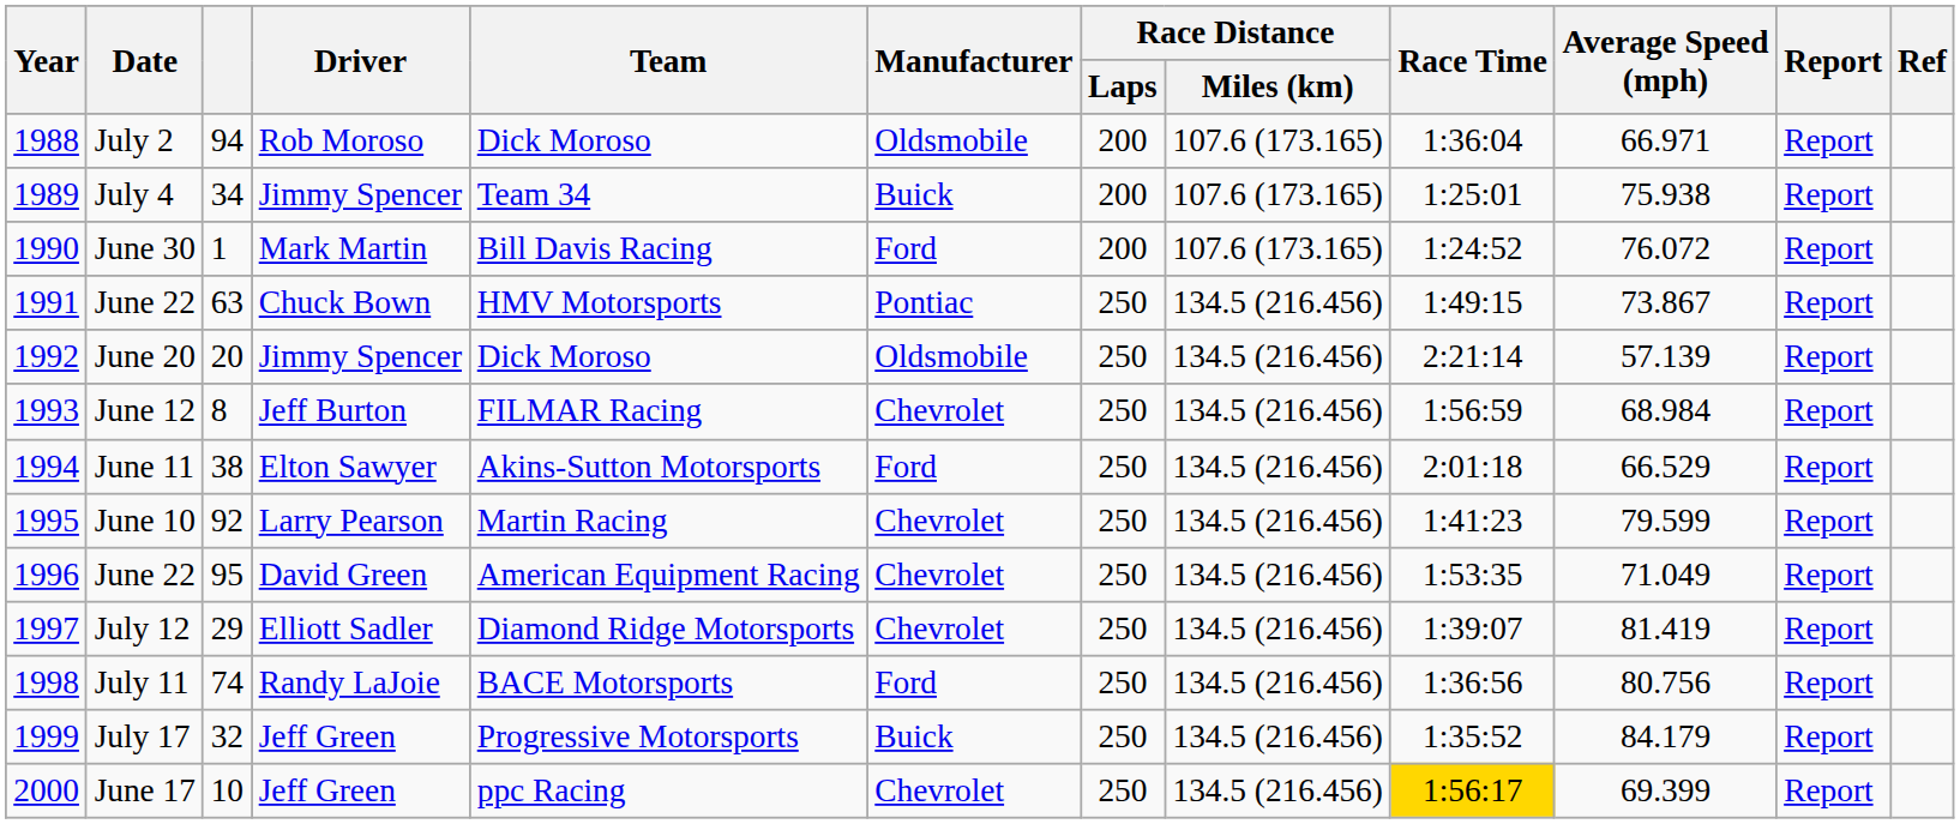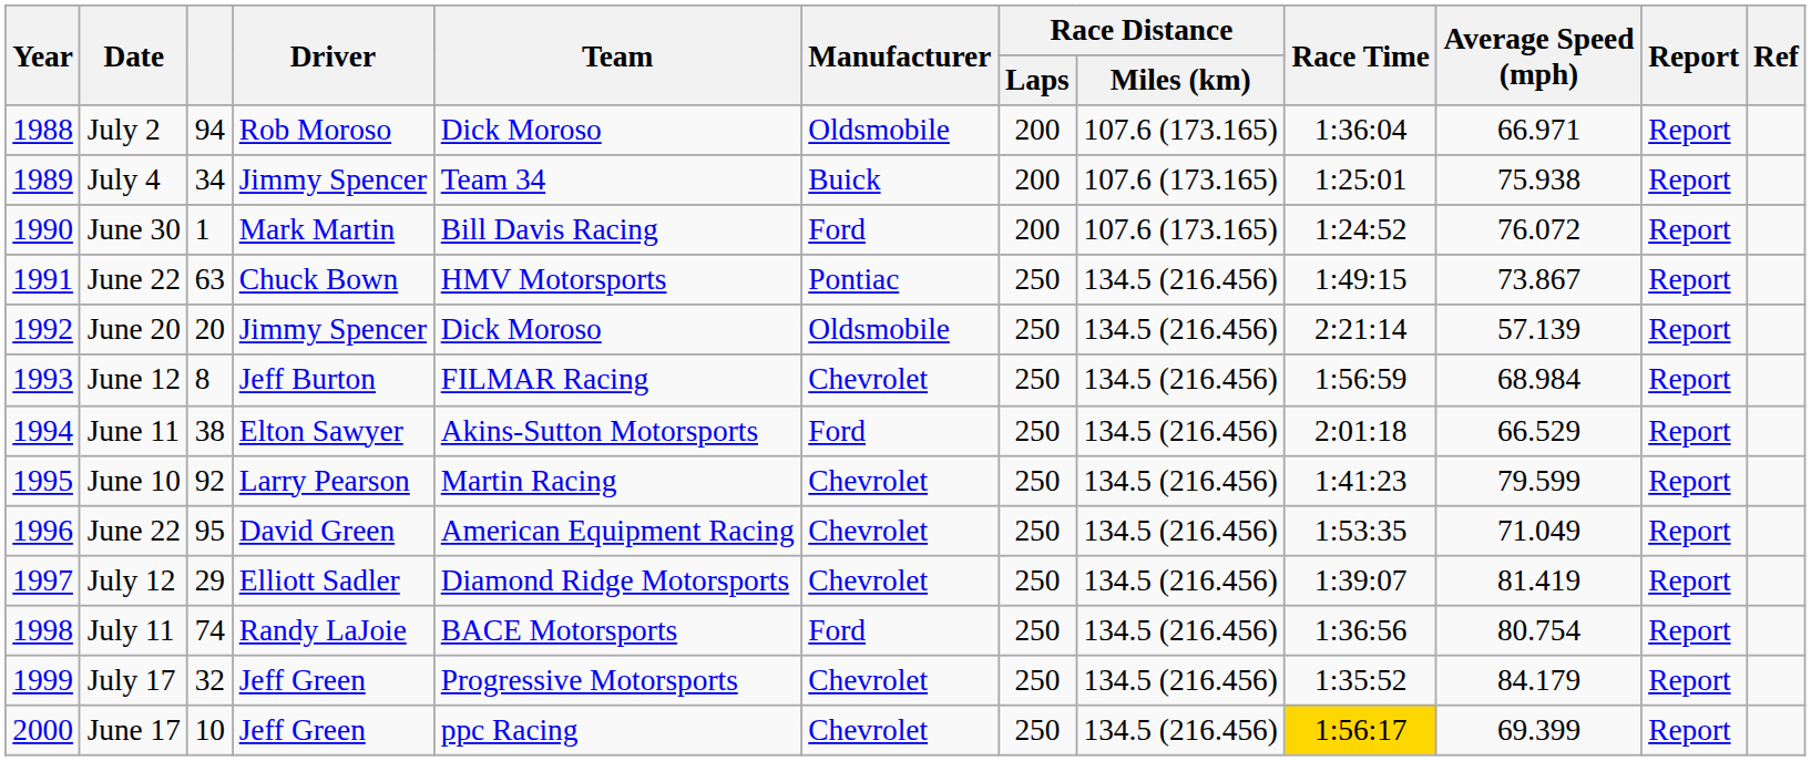 <table class="wikitable" style="font-size: 95%;">
 <tr>
 <th rowspan="2">Year</th>
 <th rowspan="2">Date</th>
 <th rowspan="2"></th>
 <th rowspan="2">Driver</th>
 <th rowspan="2">Team</th>
 <th rowspan="2">Manufacturer</th>
 <th colspan="2">Race Distance</th>
 <th rowspan="2">Race Time</th>
 <th rowspan="2">Average Speed<br>(mph)</th>
 <th rowspan="2">Report</th>
 <th rowspan="2">Ref</th>
 </tr>
 <tr>
 <th>Laps</th>
 <th>Miles (km)</th>
 </tr>
 <tr>
 <td><a href='#'>1988</a></td>
 <td>July 2</td>
 <td>94</td>
 <td><a href='#'>Rob Moroso</a></td>
 <td><a href='#'>Dick Moroso</a></td>
 <td><a href='#'>Oldsmobile</a></td>
 <td align="center">200</td>
 <td align="center">107.6 (173.165)</td>
 <td align="center">1:36:04</td>
 <td align="center">66.971</td>
 <td><a href='#'>Report</a></td>
 <td align="center"></td>
 </tr>
 <tr>
 <td><a href='#'>1989</a></td>
 <td>July 4</td>
 <td>34</td>
 <td><a href='#'>Jimmy Spencer</a></td>
 <td><a href='#'>Team 34</a></td>
 <td><a href='#'>Buick</a></td>
 <td align="center">200</td>
 <td align="center">107.6 (173.165)</td>
 <td align="center">1:25:01</td>
 <td align="center">75.938</td>
 <td><a href='#'>Report</a></td>
 <td align="center"></td>
 </tr>
 <tr>
 <td><a href='#'>1990</a></td>
 <td>June 30</td>
 <td>1</td>
 <td><a href='#'>Mark Martin</a></td>
 <td><a href='#'>Bill Davis Racing</a></td>
 <td><a href='#'>Ford</a></td>
 <td align="center">200</td>
 <td align="center">107.6 (173.165)</td>
 <td align="center">1:24:52</td>
 <td align="center">76.072</td>
 <td><a href='#'>Report</a></td>
 <td align="center"></td>
 </tr>
 <tr>
 <td><a href='#'>1991</a></td>
 <td>June 22</td>
 <td>63</td>
 <td><a href='#'>Chuck Bown</a></td>
 <td><a href='#'>HMV Motorsports</a></td>
 <td><a href='#'>Pontiac</a></td>
 <td align="center">250</td>
 <td align="center">134.5 (216.456)</td>
 <td align="center">1:49:15</td>
 <td align="center">73.867</td>
 <td><a href='#'>Report</a></td>
 <td align="center"></td>
 </tr>
 <tr>
 <td><a href='#'>1992</a></td>
 <td>June 20</td>
 <td>20</td>
 <td><a href='#'>Jimmy Spencer</a></td>
 <td><a href='#'>Dick Moroso</a></td>
 <td><a href='#'>Oldsmobile</a></td>
 <td align="center">250</td>
 <td align="center">134.5 (216.456)</td>
 <td align="center">2:21:14</td>
 <td align="center">57.139</td>
 <td><a href='#'>Report</a></td>
 <td align="center"></td>
 </tr>
 <tr>
 <td><a href='#'>1993</a></td>
 <td>June 12</td>
 <td>8</td>
 <td><a href='#'>Jeff Burton</a></td>
 <td><a href='#'>FILMAR Racing</a></td>
 <td><a href='#'>Chevrolet</a></td>
 <td align="center">250</td>
 <td align="center">134.5 (216.456)</td>
 <td align="center">1:56:59</td>
 <td align="center">68.984</td>
 <td><a href='#'>Report</a></td>
 <td align="center"></td>
 </tr>
 <tr>
 <td><a href='#'>1994</a></td>
 <td>June 11</td>
 <td>38</td>
 <td><a href='#'>Elton Sawyer</a></td>
 <td><a href='#'>Akins-Sutton Motorsports</a></td>
 <td><a href='#'>Ford</a></td>
 <td align="center">250</td>
 <td align="center">134.5 (216.456)</td>
 <td align="center">2:01:18</td>
 <td align="center">66.529</td>
 <td><a href='#'>Report</a></td>
 <td align="center"></td>
 </tr>
 <tr>
 <td><a href='#'>1995</a></td>
 <td>June 10</td>
 <td>92</td>
 <td><a href='#'>Larry Pearson</a></td>
 <td><a href='#'>Martin Racing</a></td>
 <td><a href='#'>Chevrolet</a></td>
 <td align="center">250</td>
 <td align="center">134.5 (216.456)</td>
 <td align="center">1:41:23</td>
 <td align="center">79.599</td>
 <td><a href='#'>Report</a></td>
 <td align="center"></td>
 </tr>
 <tr>
 <td><a href='#'>1996</a></td>
 <td>June 22</td>
 <td>95</td>
 <td><a href='#'>David Green</a></td>
 <td><a href='#'>American Equipment Racing</a></td>
 <td><a href='#'>Chevrolet</a></td>
 <td align="center">250</td>
 <td align="center">134.5 (216.456)</td>
 <td align="center">1:53:35</td>
 <td align="center">71.049</td>
 <td><a href='#'>Report</a></td>
 <td align="center"></td>
 </tr>
 <tr>
 <td><a href='#'>1997</a></td>
 <td>July 12</td>
 <td>29</td>
 <td><a href='#'>Elliott Sadler</a></td>
 <td><a href='#'>Diamond Ridge Motorsports</a></td>
 <td><a href='#'>Chevrolet</a></td>
 <td align="center">250</td>
 <td align="center">134.5 (216.456)</td>
 <td align="center">1:39:07</td>
 <td align="center">81.419</td>
 <td><a href='#'>Report</a></td>
 <td align="center"></td>
 </tr>
 <tr>
 <td><a href='#'>1998</a></td>
 <td>July 11</td>
 <td>74</td>
 <td><a href='#'>Randy LaJoie</a></td>
 <td><a href='#'>BACE Motorsports</a></td>
 <td><a href='#'>Ford</a></td>
 <td align="center">250</td>
 <td align="center">134.5 (216.456)</td>
 <td align="center">1:36:56</td>
-<td align="center">80.756</td>
+<td align="center">80.754</td>
 <td><a href='#'>Report</a></td>
 <td align="center"></td>
 </tr>
 <tr>
 <td><a href='#'>1999</a></td>
 <td>July 17</td>
 <td>32</td>
 <td><a href='#'>Jeff Green</a></td>
 <td><a href='#'>Progressive Motorsports</a></td>
-<td><a href='#'>Buick</a></td>
+<td><a href='#'>Chevrolet</a></td>
 <td align="center">250</td>
 <td align="center">134.5 (216.456)</td>
 <td align="center">1:35:52</td>
 <td align="center">84.179</td>
 <td><a href='#'>Report</a></td>
 <td align="center"></td>
 </tr>
 <tr>
 <td><a href='#'>2000</a></td>
 <td>June 17</td>
 <td>10</td>
 <td><a href='#'>Jeff Green</a></td>
 <td><a href='#'>ppc Racing</a></td>
 <td><a href='#'>Chevrolet</a></td>
 <td align="center">250</td>
 <td align="center">134.5 (216.456)</td>
 <td align="center" style="background: gold;">1:56:17</td>
 <td align="center">69.399</td>
 <td><a href='#'>Report</a></td>
 <td align="center"></td>
 </tr>
 </table>
